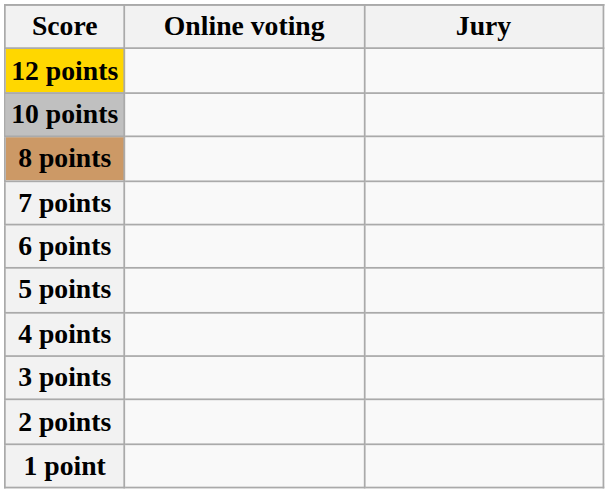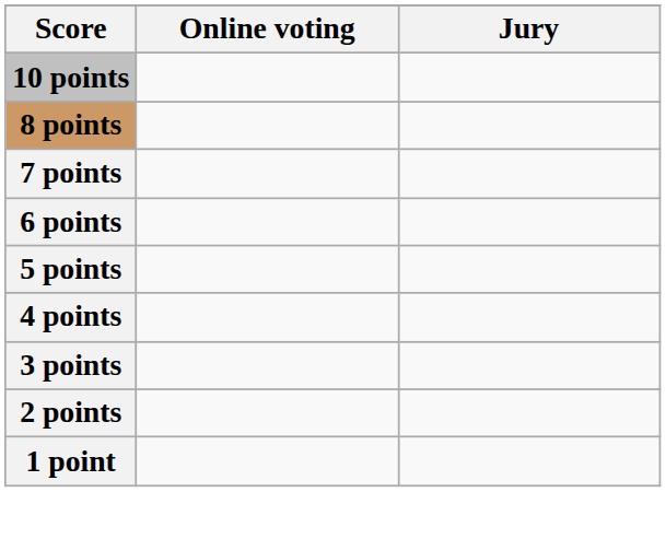 <table class="wikitable">
 <tr>
 </tr>
 <tr>
 <th scope="col" width="20%">Score</th>
 <th scope="col" width="40%">Online voting</th>
 <th scope="col" width="40%">Jury</th>
-</tr>
-<tr>
-<th scope="row" style="background:gold">12 points</th>
-<td></td>
-<td></td>
 </tr>
 <tr>
 <th scope="row" style="background:silver">10 points</th>
 <td></td>
 <td></td>
 </tr>
 <tr>
 <th scope="row" style="background:#CC9966">8 points</th>
 <td></td>
 <td></td>
 </tr>
 <tr>
 <th scope="row">7 points</th>
 <td></td>
 <td></td>
 </tr>
 <tr>
 <th scope="row">6 points</th>
 <td></td>
 <td></td>
 </tr>
 <tr>
 <th scope="row">5 points</th>
 <td></td>
 <td></td>
 </tr>
 <tr>
 <th scope="row">4 points</th>
 <td></td>
 <td></td>
 </tr>
 <tr>
 <th scope="row">3 points</th>
 <td></td>
 <td></td>
 </tr>
 <tr>
 <th scope="row">2 points</th>
 <td></td>
 <td></td>
 </tr>
 <tr>
 <th scope="row">1 point</th>
 <td></td>
 <td></td>
 </tr>
 </table>
